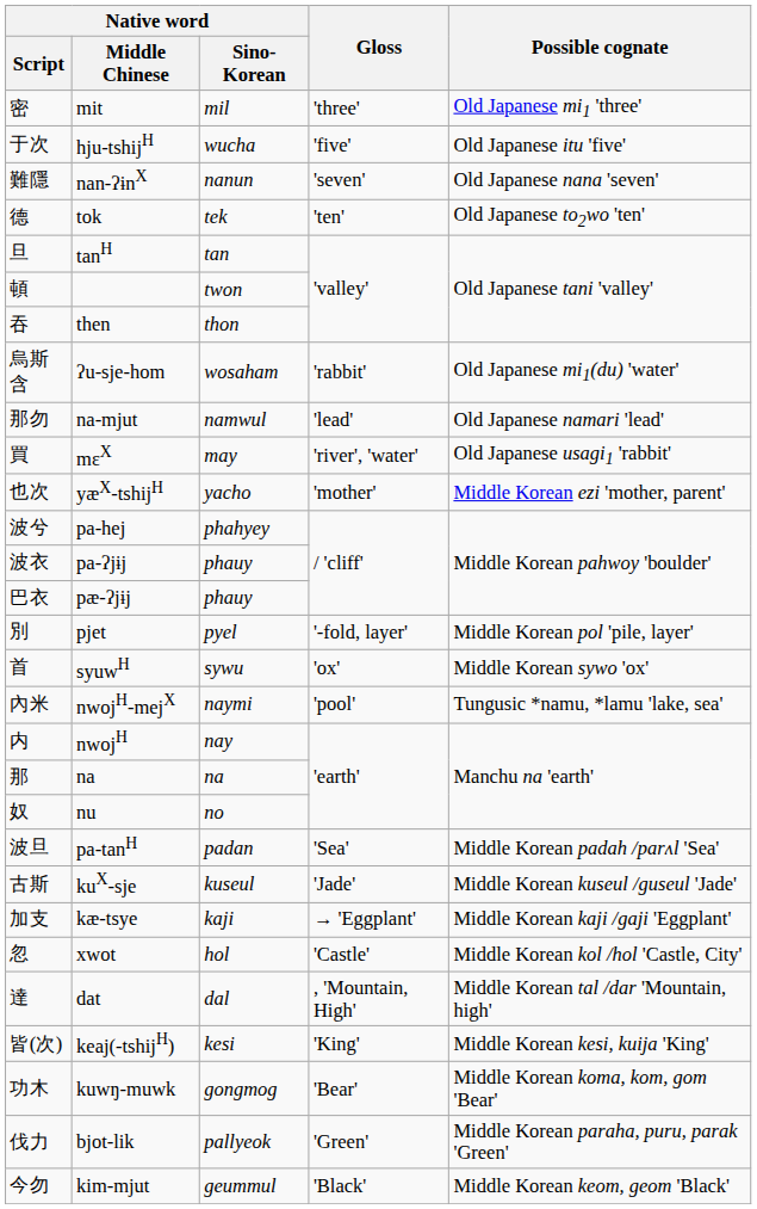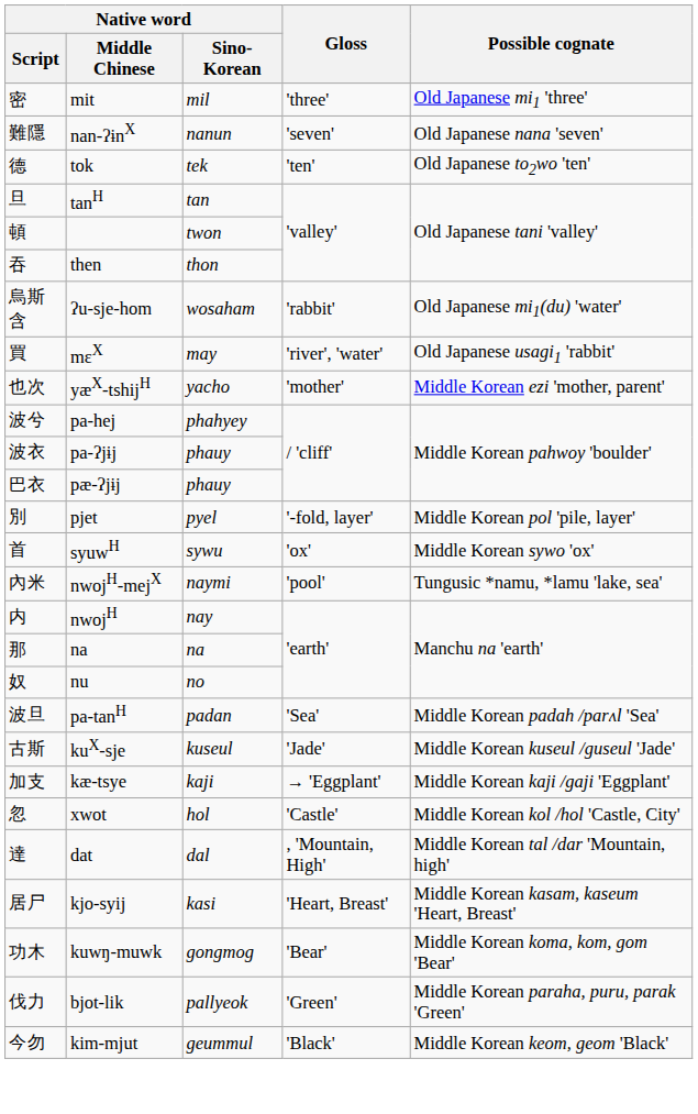 <table class="wikitable">
 <tr>
 <th colspan="3">Native word</th>
 <th rowspan="2">Gloss</th>
 <th rowspan="2">Possible cognate</th>
 </tr>
 <tr>
 <th>Script</th>
 <th>Middle Chinese</th>
 <th>Sino-Korean</th>
 </tr>
 <tr>
 <td>密</td>
 <td>mit</td>
 <td><em>mil</em></td>
 <td> 'three'</td>
 <td><a href='#'>Old Japanese</a> <em>mi<sub>1</sub></em> 'three'</td>
-</tr>
-<tr>
-<td>于次</td>
-<td>hju-tshij<sup>H</sup></td>
-<td><em>wucha</em></td>
-<td> 'five'</td>
-<td>Old Japanese <em>itu</em> 'five'</td>
 </tr>
 <tr>
 <td>難隱</td>
 <td>nan-ʔɨn<sup>X</sup></td>
 <td><em>nanun</em></td>
 <td> 'seven'</td>
 <td>Old Japanese <em>nana</em> 'seven'</td>
 </tr>
 <tr>
 <td>德</td>
 <td>tok</td>
 <td><em>tek</em></td>
 <td> 'ten'</td>
 <td>Old Japanese <em>to<sub>2</sub>wo</em> 'ten'</td>
 </tr>
 <tr>
 <td>旦</td>
 <td>tan<sup>H</sup></td>
 <td><em>tan</em></td>
 <td rowspan="3"> 'valley'</td>
 <td rowspan="3">Old Japanese <em>tani</em> 'valley'</td>
 </tr>
 <tr>
 <td>頓</td>
 <td></td>
 <td><em>twon</em></td>
 </tr>
 <tr>
 <td>吞</td>
 <td>then</td>
 <td><em>thon</em></td>
 </tr>
 <tr>
 <td>烏斯含</td>
 <td>ʔu-sje-hom</td>
 <td><em>wosaham</em></td>
 <td> 'rabbit'</td>
 <td>Old Japanese <em>mi<sub>1</sub>(du)</em> 'water'</td>
-</tr>
-<tr>
-<td>那勿</td>
-<td>na-mjut</td>
-<td><em>namwul</em></td>
-<td> 'lead'</td>
-<td>Old Japanese <em>namari</em> 'lead'</td>
 </tr>
 <tr>
 <td>買</td>
 <td>mɛ<sup>X</sup></td>
 <td><em>may</em></td>
 <td> 'river',  'water'</td>
 <td>Old Japanese <em>usagi<sub>1</sub></em> 'rabbit'</td>
 </tr>
 <tr>
 <td>也次</td>
 <td>yæ<sup>X</sup>-tshij<sup>H</sup></td>
 <td><em>yacho</em></td>
 <td> 'mother'</td>
 <td><a href='#'>Middle Korean</a> <em>ezi</em> 'mother, parent'</td>
 </tr>
 <tr>
 <td>波兮</td>
 <td>pa-hej</td>
 <td><em>phahyey</em></td>
 <td rowspan="3">/ 'cliff'</td>
 <td rowspan="3">Middle Korean <em>pahwoy</em> 'boulder'</td>
 </tr>
 <tr>
 <td>波衣</td>
 <td>pa-ʔjɨj</td>
 <td><em>phauy</em></td>
 </tr>
 <tr>
 <td>巴衣</td>
 <td>pæ-ʔjɨj</td>
 <td><em>phauy</em></td>
 </tr>
 <tr>
 <td>別</td>
 <td>pjet</td>
 <td><em>pyel</em></td>
 <td> '-fold, layer'</td>
 <td>Middle Korean <em>pol</em> 'pile, layer'</td>
 </tr>
 <tr>
 <td>首</td>
 <td>syuw<sup>H</sup></td>
 <td><em>sywu</em></td>
 <td> 'ox'</td>
 <td>Middle Korean <em>sywo</em> 'ox'</td>
 </tr>
 <tr>
 <td>內米</td>
 <td>nwoj<sup>H</sup>-mej<sup>X</sup></td>
 <td><em>naymi</em></td>
 <td> 'pool'</td>
 <td>Tungusic *namu, *lamu 'lake, sea'</td>
 </tr>
 <tr>
 <td>内</td>
 <td>nwoj<sup>H</sup></td>
 <td><em>nay</em></td>
 <td rowspan="3"> 'earth'</td>
 <td rowspan="3">Manchu <em>na</em> 'earth'</td>
 </tr>
 <tr>
 <td>那</td>
 <td>na</td>
 <td><em>na</em></td>
 </tr>
 <tr>
 <td>奴</td>
 <td>nu</td>
 <td><em>no</em></td>
 </tr>
 <tr>
 <td>波旦</td>
 <td>pa-tan<sup>H</sup></td>
 <td><em>padan</em></td>
 <td> 'Sea'</td>
 <td>Middle Korean <em>padah /parʌl</em> 'Sea'</td>
 </tr>
 <tr>
 <td>古斯</td>
 <td>ku<sup>X</sup>-sje</td>
 <td><em>kuseul</em></td>
 <td> 'Jade'</td>
 <td>Middle Korean <em>kuseul /guseul</em> 'Jade'</td>
 </tr>
 <tr>
 <td>加支</td>
 <td>kæ-tsye</td>
 <td><em>kaji</em></td>
 <td>→ 'Eggplant'</td>
 <td>Middle Korean <em>kaji /gaji</em> 'Eggplant'</td>
 </tr>
 <tr>
 <td>忽</td>
 <td>xwot</td>
 <td><em>hol</em></td>
 <td> 'Castle'</td>
 <td>Middle Korean <em>kol /hol</em> 'Castle, City'</td>
 </tr>
 <tr>
 <td>達</td>
 <td>dat</td>
 <td><em>dal</em></td>
 <td>,  'Mountain, High'</td>
 <td>Middle Korean <em>tal /dar</em> 'Mountain, high'</td>
 </tr>
 <tr>
-<td>皆(次)</td>
-<td>keaj(-tshij<sup>H</sup>)</td>
-<td><em>kesi</em></td>
-<td> 'King'</td>
-<td>Middle Korean <em>kesi, kuija</em> 'King'</td>
+<td>居尸</td>
+<td>kjo-syij</td>
+<td><em>kasi</em></td>
+<td> 'Heart, Breast'</td>
+<td>Middle Korean <em>kasam, kaseum</em> 'Heart, Breast'</td>
 </tr>
 <tr>
 <td>功木</td>
 <td>kuwŋ-muwk</td>
 <td><em>gongmog</em></td>
 <td> 'Bear'</td>
 <td>Middle Korean <em>koma, kom, gom</em> 'Bear'</td>
 </tr>
 <tr>
 <td>伐力</td>
 <td>bjot-lik</td>
 <td><em>pallyeok</em></td>
 <td> 'Green'</td>
 <td>Middle Korean <em>paraha, puru, parak</em> 'Green'</td>
 </tr>
 <tr>
 <td>今勿</td>
 <td>kim-mjut</td>
 <td><em>geummul</em></td>
 <td> 'Black'</td>
 <td>Middle Korean <em>keom, geom</em> 'Black'</td>
 </tr>
 </table>
